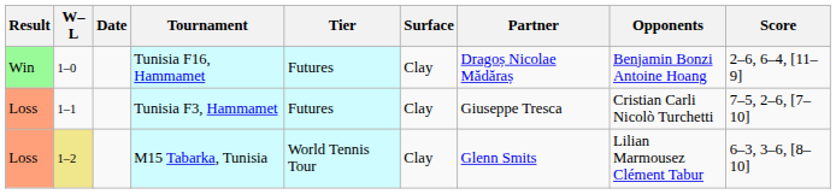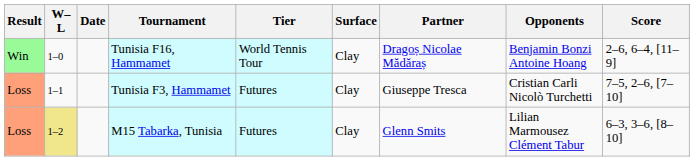 <table class="sortable wikitable">
 <tr>
 <th>Result</th>
 <th class="unsortable">W–L</th>
 <th>Date</th>
 <th>Tournament</th>
 <th>Tier</th>
 <th>Surface</th>
 <th>Partner</th>
 <th>Opponents</th>
 <th class="unsortable">Score</th>
 </tr>
 <tr>
 <td bgcolor=98FB98>Win</td>
 <td><small>1–0</small></td>
 <td></td>
 <td style="background:#cffcff;">Tunisia F16, <a href='#'>Hammamet</a></td>
-<td style="background:#cffcff;">Futures</td>
+<td style="background:#cffcff;">World Tennis Tour</td>
 <td>Clay</td>
 <td> <a href='#'>Dragoș Nicolae Mădăraș</a></td>
 <td> <a href='#'>Benjamin Bonzi</a><br> <a href='#'>Antoine Hoang</a></td>
 <td>2–6, 6–4, [11–9]</td>
 </tr>
 <tr>
 <td bgcolor=FFA07A>Loss</td>
 <td><small>1–1</small></td>
 <td></td>
 <td style="background:#cffcff;">Tunisia F3, <a href='#'>Hammamet</a></td>
 <td style="background:#cffcff;">Futures</td>
 <td>Clay</td>
 <td> Giuseppe Tresca</td>
 <td> Cristian Carli<br> Nicolò Turchetti</td>
 <td>7–5, 2–6, [7–10]</td>
 </tr>
 <tr>
 <td bgcolor=FFA07A>Loss</td>
 <td style="background: khaki;"><small>1–2</small></td>
 <td></td>
 <td style="background:#cffcff;">M15 <a href='#'>Tabarka</a>, Tunisia</td>
-<td style="background:#cffcff;">World Tennis Tour</td>
+<td style="background:#cffcff;">Futures</td>
 <td>Clay</td>
 <td> <a href='#'>Glenn Smits</a></td>
 <td> Lilian Marmousez<br> <a href='#'>Clément Tabur</a></td>
 <td>6–3, 3–6, [8–10]</td>
 </tr>
 </table>
